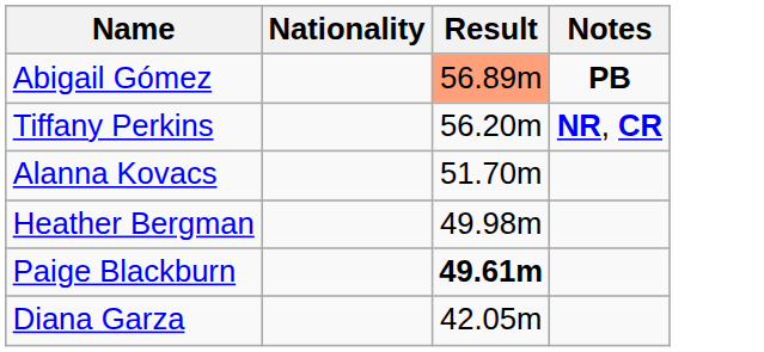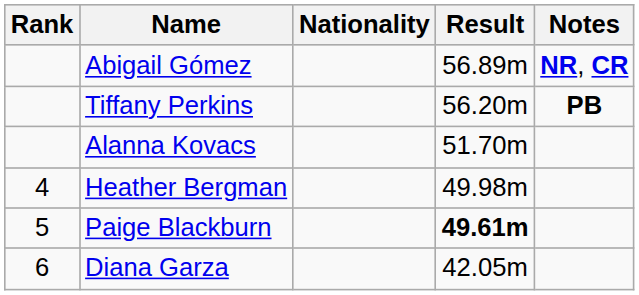 <table class="wikitable sortable" style="text-align:center">
 <tr>
+<th>Rank</th>
 <th>Name</th>
 <th>Nationality</th>
 <th>Result</th>
 <th>Notes</th>
 </tr>
 <tr>
+<td></td>
 <td align=left><a href='#'>Abigail Gómez</a></td>
 <td align=left></td>
-<td style="background: lightsalmon;">56.89m</td>
+<td>56.89m</td>
+<td><a href='#'><strong>NR</strong></a>, <a href='#'><strong>CR</strong></a></td>
+</tr>
+<tr>
+<td></td>
+<td align=left><a href='#'>Tiffany Perkins</a></td>
+<td align=left></td>
+<td>56.20m</td>
 <td><strong>PB</strong></td>
 </tr>
 <tr>
-<td align=left><a href='#'>Tiffany Perkins</a></td>
-<td align=left></td>
-<td>56.20m</td>
-<td><a href='#'><strong>NR</strong></a>, <a href='#'><strong>CR</strong></a></td>
-</tr>
-<tr>
+<td></td>
 <td align=left><a href='#'>Alanna Kovacs</a></td>
 <td align=left></td>
 <td>51.70m</td>
 <td></td>
 </tr>
 <tr>
+<td>4</td>
 <td align=left><a href='#'>Heather Bergman</a></td>
 <td align=left></td>
 <td>49.98m</td>
 <td></td>
 </tr>
 <tr>
+<td>5</td>
 <td align=left><a href='#'>Paige Blackburn</a></td>
 <td align=left></td>
 <td><strong>49.61m</strong></td>
 <td></td>
 </tr>
 <tr>
+<td>6</td>
 <td align=left><a href='#'>Diana Garza</a></td>
 <td align=left></td>
 <td>42.05m</td>
 <td></td>
 </tr>
 </table>
